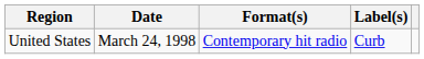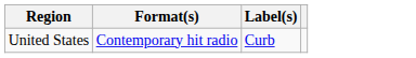 <table class="wikitable">
 <tr>
 <th>Region</th>
-<th>Date</th>
 <th>Format(s)</th>
 <th>Label(s)</th>
 <th></th>
 </tr>
 <tr>
 <td>United States</td>
-<td>March 24, 1998</td>
 <td><a href='#'>Contemporary hit radio</a></td>
 <td><a href='#'>Curb</a></td>
 <td></td>
 </tr>
 </table>
